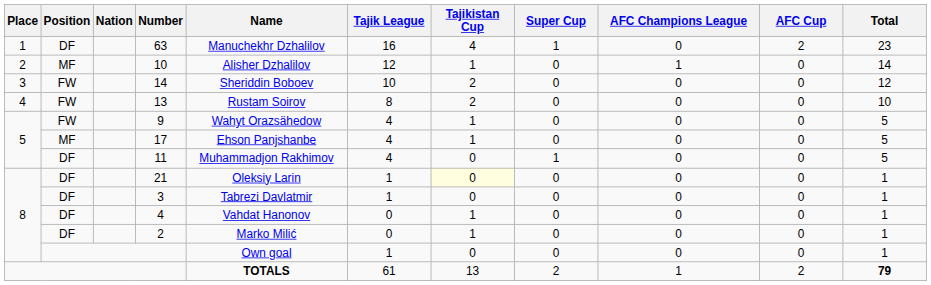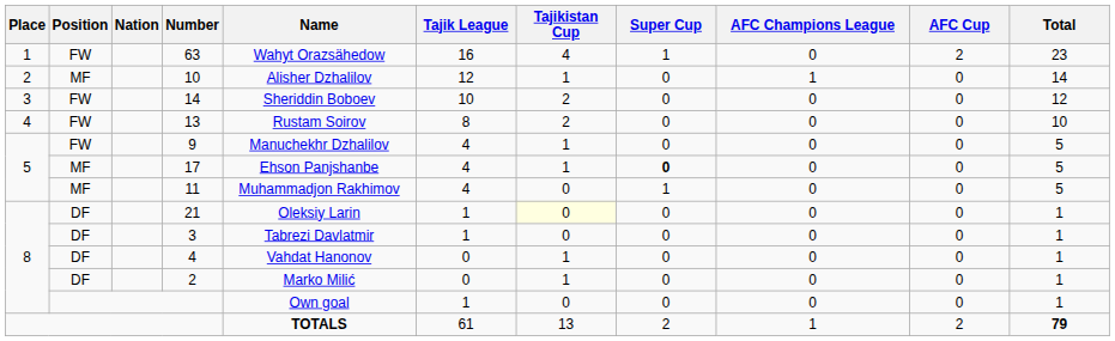 <table class="wikitable" style="font-size: 95%; text-align: center;">
 <tr>
 <th width=20>Place</th>
 <th width=20>Position</th>
 <th width=20>Nation</th>
 <th width=20>Number</th>
 <th width=200>Name</th>
 <th width=100><a href='#'>Tajik League</a></th>
 <th width=100><a href='#'>Tajikistan Cup</a></th>
 <th width=100><a href='#'>Super Cup</a></th>
 <th width=200><a href='#'>AFC Champions League</a></th>
 <th width=100><a href='#'>AFC Cup</a></th>
 <th width=100><strong>Total</strong></th>
 </tr>
 <tr>
 <td>1</td>
-<td>DF</td>
+<td>FW</td>
 <td></td>
 <td>63</td>
-<td><a href='#'>Manuchekhr Dzhalilov</a></td>
+<td><a href='#'>Wahyt Orazsähedow</a></td>
 <td>16</td>
 <td>4</td>
 <td>1</td>
 <td>0</td>
 <td>2</td>
 <td>23</td>
 </tr>
 <tr>
 <td>2</td>
 <td>MF</td>
 <td></td>
 <td>10</td>
 <td><a href='#'>Alisher Dzhalilov</a></td>
 <td>12</td>
 <td>1</td>
 <td>0</td>
 <td>1</td>
 <td>0</td>
 <td>14</td>
 </tr>
 <tr>
 <td>3</td>
 <td>FW</td>
 <td></td>
 <td>14</td>
 <td><a href='#'>Sheriddin Boboev</a></td>
 <td>10</td>
 <td>2</td>
 <td>0</td>
 <td>0</td>
 <td>0</td>
 <td>12</td>
 </tr>
 <tr>
 <td>4</td>
 <td>FW</td>
 <td></td>
 <td>13</td>
 <td><a href='#'>Rustam Soirov</a></td>
 <td>8</td>
 <td>2</td>
 <td>0</td>
 <td>0</td>
 <td>0</td>
 <td>10</td>
 </tr>
 <tr>
 <td rowspan="3">5</td>
 <td>FW</td>
 <td></td>
 <td>9</td>
-<td><a href='#'>Wahyt Orazsähedow</a></td>
+<td><a href='#'>Manuchekhr Dzhalilov</a></td>
 <td>4</td>
 <td>1</td>
 <td>0</td>
 <td>0</td>
 <td>0</td>
 <td>5</td>
 </tr>
 <tr>
 <td>MF</td>
 <td></td>
 <td>17</td>
 <td><a href='#'>Ehson Panjshanbe</a></td>
 <td>4</td>
 <td>1</td>
-<td>0</td>
+<td><strong>0</strong></td>
 <td>0</td>
 <td>0</td>
 <td>5</td>
 </tr>
 <tr>
-<td>DF</td>
+<td>MF</td>
 <td></td>
 <td>11</td>
 <td><a href='#'>Muhammadjon Rakhimov</a></td>
 <td>4</td>
 <td>0</td>
 <td>1</td>
 <td>0</td>
 <td>0</td>
 <td>5</td>
 </tr>
 <tr>
 <td rowspan="5">8</td>
 <td>DF</td>
 <td></td>
 <td>21</td>
 <td><a href='#'>Oleksiy Larin</a></td>
 <td>1</td>
 <td style="background: lightyellow;">0</td>
 <td>0</td>
 <td>0</td>
 <td>0</td>
 <td>1</td>
 </tr>
 <tr>
 <td>DF</td>
 <td></td>
 <td>3</td>
 <td><a href='#'>Tabrezi Davlatmir</a></td>
 <td>1</td>
 <td>0</td>
 <td>0</td>
 <td>0</td>
 <td>0</td>
 <td>1</td>
 </tr>
 <tr>
 <td>DF</td>
 <td></td>
 <td>4</td>
 <td><a href='#'>Vahdat Hanonov</a></td>
 <td>0</td>
 <td>1</td>
 <td>0</td>
 <td>0</td>
 <td>0</td>
 <td>1</td>
 </tr>
 <tr>
 <td>DF</td>
 <td></td>
 <td>2</td>
 <td><a href='#'>Marko Milić</a></td>
 <td>0</td>
 <td>1</td>
 <td>0</td>
 <td>0</td>
 <td>0</td>
 <td>1</td>
 </tr>
 <tr>
 <td colspan="3"></td>
 <td><a href='#'>Own goal</a></td>
 <td>1</td>
 <td>0</td>
 <td>0</td>
 <td>0</td>
 <td>0</td>
 <td>1</td>
 </tr>
 <tr>
 <td colspan="4"></td>
 <td><strong>TOTALS</strong></td>
 <td>61</td>
 <td>13</td>
 <td>2</td>
 <td>1</td>
 <td>2</td>
 <td><strong>79</strong></td>
 </tr>
 </table>
